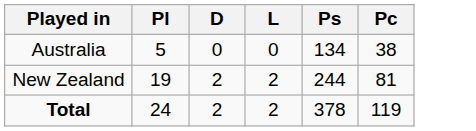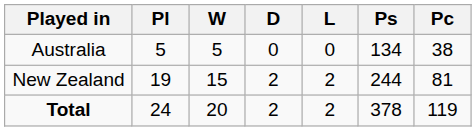 <table class="wikitable" style="text-align:center">
 <tr>
 <th width=100px>Played in</th>
 <th width=40px>Pl</th>
+<th width=40px>W</th>
 <th width=40px>D</th>
 <th width=40px>L</th>
 <th width=40px>Ps</th>
 <th width=40px>Pc</th>
 </tr>
 <tr>
 <td>Australia</td>
+<td>5</td>
 <td>5</td>
 <td>0</td>
 <td>0</td>
 <td>134</td>
 <td>38</td>
 </tr>
 <tr>
 <td>New Zealand</td>
 <td>19</td>
+<td>15</td>
 <td>2</td>
 <td>2</td>
 <td>244</td>
 <td>81</td>
 </tr>
 <tr>
 <td><strong>Total</strong></td>
 <td>24</td>
+<td>20</td>
 <td>2</td>
 <td>2</td>
 <td>378</td>
 <td>119</td>
 </tr>
 </table>
